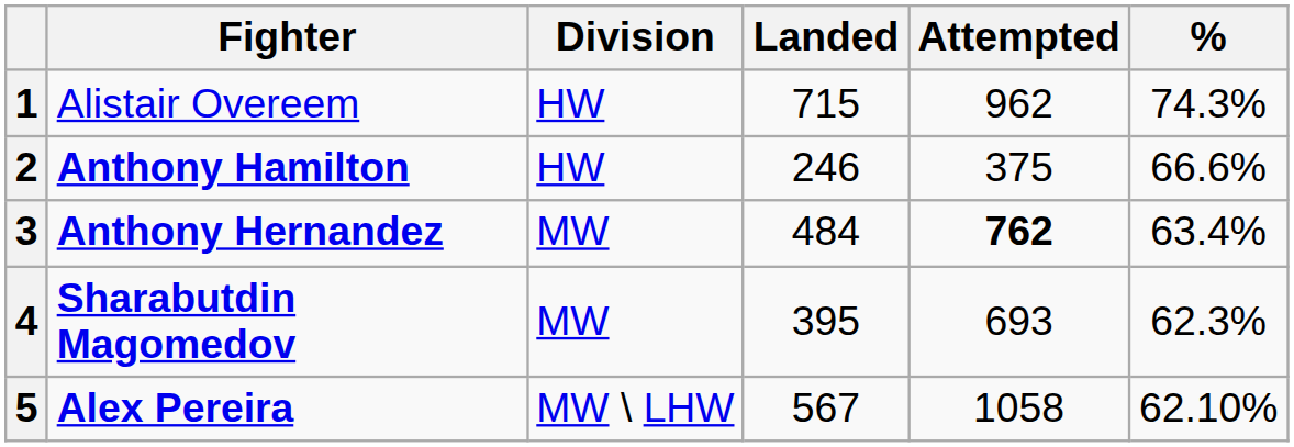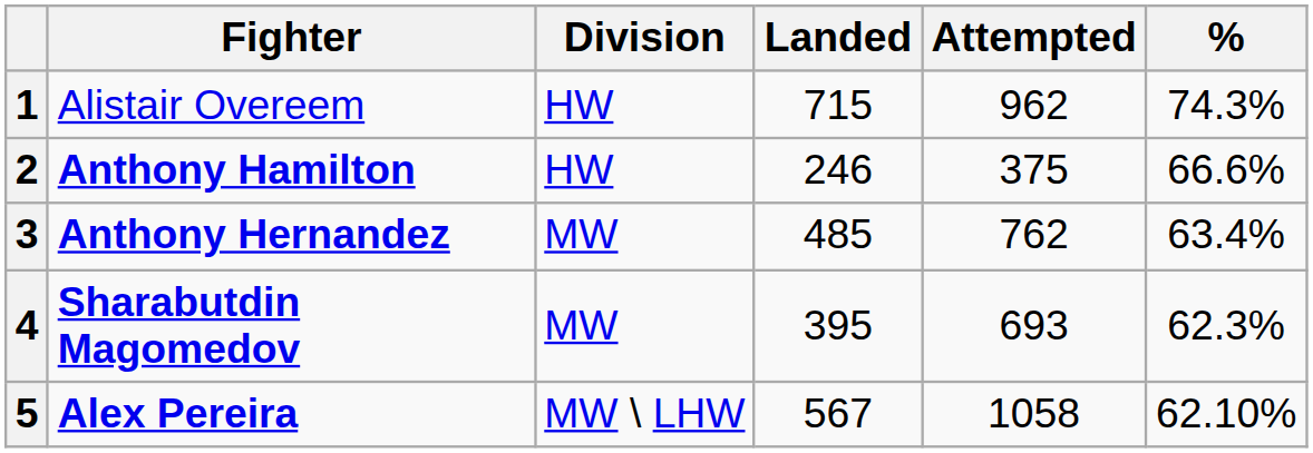 <table class=wikitable style="text-align:center;">
 <tr>
 <th></th>
 <th width=180>Fighter</th>
 <th>Division</th>
 <th>Landed</th>
 <th>Attempted</th>
 <th>%</th>
 </tr>
 <tr>
 <th>1</th>
 <td align=left> <a href='#'>Alistair Overeem</a></td>
 <td align=left><a href='#'>HW</a></td>
 <td>715</td>
 <td>962</td>
 <td>74.3%</td>
 </tr>
 <tr>
 <th>2</th>
 <td align=left><strong> <a href='#'>Anthony Hamilton</a></strong></td>
 <td align=left><a href='#'>HW</a></td>
 <td>246</td>
 <td>375</td>
 <td>66.6%</td>
 </tr>
 <tr>
 <th>3</th>
 <td align=left> <strong><a href='#'>Anthony Hernandez</a></strong></td>
 <td align=left><a href='#'>MW</a></td>
-<td>484</td>
-<td><strong>762</strong></td>
+<td>485</td>
+<td>762</td>
 <td>63.4%</td>
 </tr>
 <tr>
 <th>4</th>
 <td align=left> <strong><a href='#'>Sharabutdin Magomedov</a></strong></td>
 <td align=left><a href='#'>MW</a></td>
 <td>395</td>
 <td>693</td>
 <td>62.3%</td>
 </tr>
 <tr>
 <th>5</th>
 <td align=left> <strong><a href='#'>Alex Pereira</a></strong></td>
 <td align=left><a href='#'>MW</a> \ <a href='#'>LHW</a></td>
 <td>567</td>
 <td>1058</td>
 <td>62.10%</td>
 </tr>
 </table>
